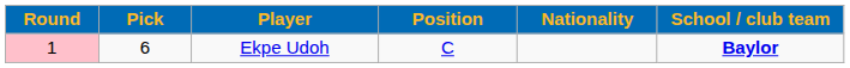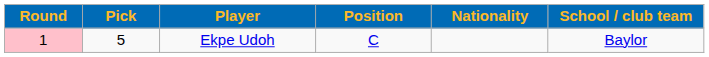 <table class="wikitable sortable sortable">
 <tr>
 <th style="background:#006bb6; color:#fdb927; width:10%;">Round</th>
 <th style="background:#006bb6; color:#fdb927; width:10%;">Pick</th>
 <th style="background:#006bb6; color:#fdb927; width:20%;">Player</th>
 <th style="background:#006bb6; color:#fdb927; width:15%;">Position</th>
 <th style="background:#006bb6; color:#fdb927; width:15%;">Nationality</th>
 <th style="background:#006bb6; color:#fdb927; width:20%;">School / club team</th>
 </tr>
 <tr style="text-align: center">
 <td style="background: pink;">1</td>
-<td>6</td>
+<td>5</td>
 <td><a href='#'>Ekpe Udoh</a></td>
 <td><a href='#'>C</a></td>
 <td></td>
-<td><strong><a href='#'>Baylor</a></strong></td>
+<td><a href='#'>Baylor</a></td>
 </tr>
 </table>
